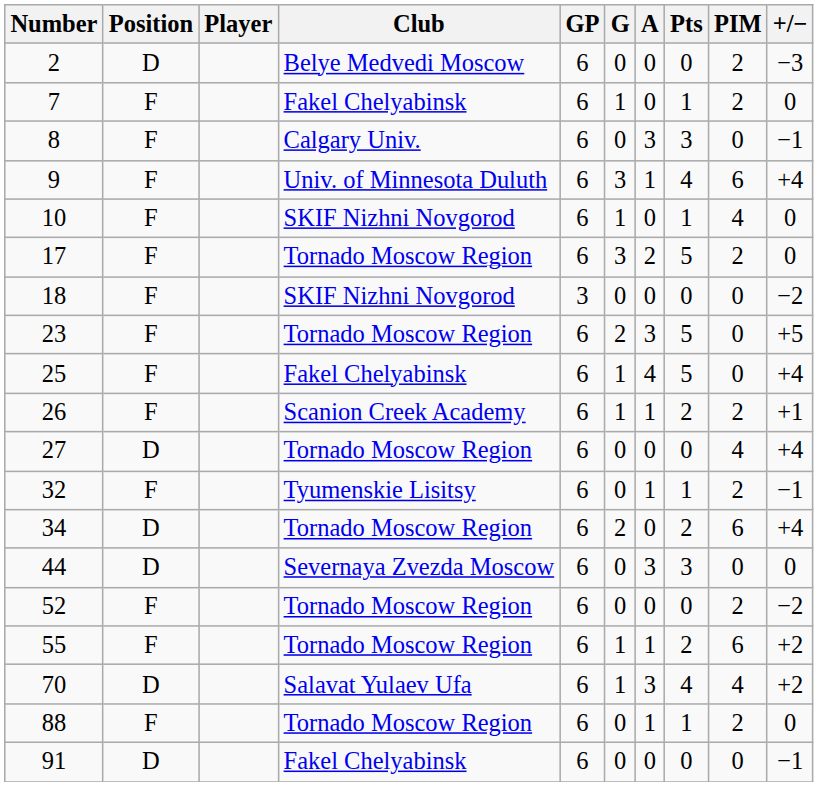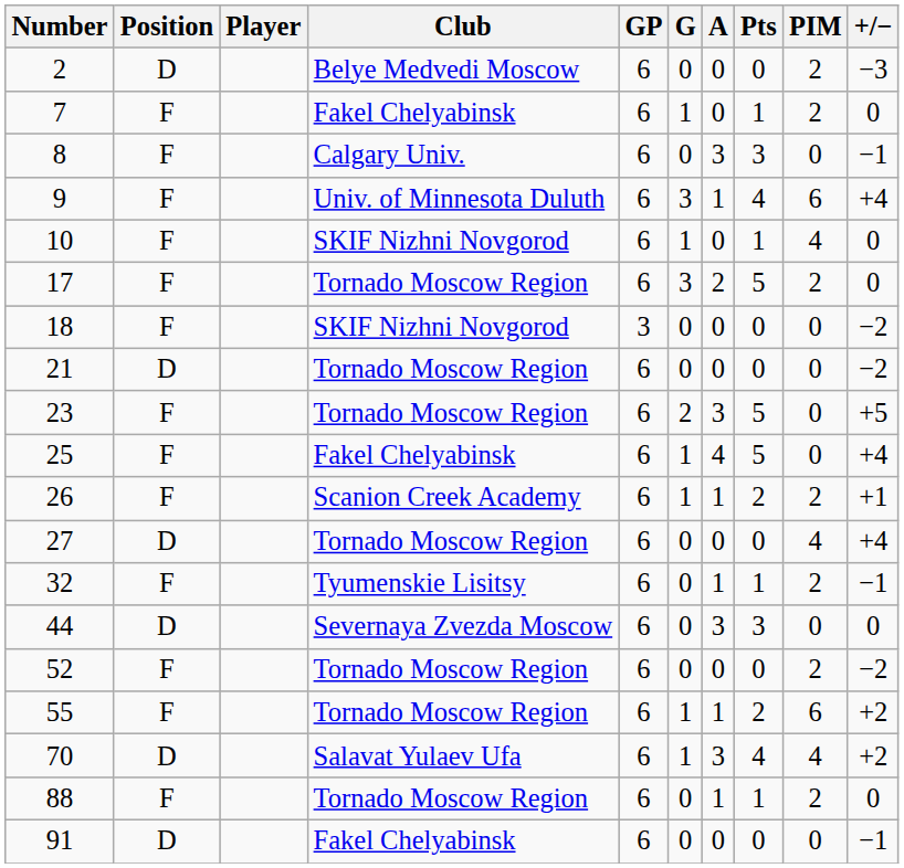 <table class="wikitable sortable" style="text-align: center;">
 <tr>
 <th>Number</th>
 <th>Position</th>
 <th>Player</th>
 <th>Club</th>
 <th>GP</th>
 <th>G</th>
 <th>A</th>
 <th>Pts</th>
 <th>PIM</th>
 <th>+/−</th>
 </tr>
 <tr>
 <td>2</td>
 <td>D</td>
 <td align=left></td>
 <td align=left> <a href='#'>Belye Medvedi Moscow</a></td>
 <td>6</td>
 <td>0</td>
 <td>0</td>
 <td>0</td>
 <td>2</td>
 <td>−3</td>
 </tr>
 <tr>
 <td>7</td>
 <td>F</td>
 <td align=left></td>
 <td align=left> <a href='#'>Fakel Chelyabinsk</a></td>
 <td>6</td>
 <td>1</td>
 <td>0</td>
 <td>1</td>
 <td>2</td>
 <td>0</td>
 </tr>
 <tr>
 <td>8</td>
 <td>F</td>
 <td align=left></td>
 <td align=left> <a href='#'>Calgary Univ.</a></td>
 <td>6</td>
 <td>0</td>
 <td>3</td>
 <td>3</td>
 <td>0</td>
 <td>−1</td>
 </tr>
 <tr>
 <td>9</td>
 <td>F</td>
 <td align=left></td>
 <td align=left> <a href='#'>Univ. of Minnesota Duluth</a></td>
 <td>6</td>
 <td>3</td>
 <td>1</td>
 <td>4</td>
 <td>6</td>
 <td>+4</td>
 </tr>
 <tr>
 <td>10</td>
 <td>F</td>
 <td align=left></td>
 <td align=left> <a href='#'>SKIF Nizhni Novgorod</a></td>
 <td>6</td>
 <td>1</td>
 <td>0</td>
 <td>1</td>
 <td>4</td>
 <td>0</td>
 </tr>
 <tr>
 <td>17</td>
 <td>F</td>
 <td align=left></td>
 <td align=left> <a href='#'>Tornado Moscow Region</a></td>
 <td>6</td>
 <td>3</td>
 <td>2</td>
 <td>5</td>
 <td>2</td>
 <td>0</td>
 </tr>
 <tr>
 <td>18</td>
 <td>F</td>
 <td align=left></td>
 <td align=left> <a href='#'>SKIF Nizhni Novgorod</a></td>
 <td>3</td>
 <td>0</td>
 <td>0</td>
 <td>0</td>
 <td>0</td>
 <td>−2</td>
 </tr>
 <tr>
+<td>21</td>
+<td>D</td>
+<td align=left></td>
+<td align=left> <a href='#'>Tornado Moscow Region</a></td>
+<td>6</td>
+<td>0</td>
+<td>0</td>
+<td>0</td>
+<td>0</td>
+<td>−2</td>
+</tr>
+<tr>
 <td>23</td>
 <td>F</td>
 <td align=left></td>
 <td align=left> <a href='#'>Tornado Moscow Region</a></td>
 <td>6</td>
 <td>2</td>
 <td>3</td>
 <td>5</td>
 <td>0</td>
 <td>+5</td>
 </tr>
 <tr>
 <td>25</td>
 <td>F</td>
 <td align=left></td>
 <td align=left> <a href='#'>Fakel Chelyabinsk</a></td>
 <td>6</td>
 <td>1</td>
 <td>4</td>
 <td>5</td>
 <td>0</td>
 <td>+4</td>
 </tr>
 <tr>
 <td>26</td>
 <td>F</td>
 <td align=left></td>
 <td align=left> <a href='#'>Scanion Creek Academy</a></td>
 <td>6</td>
 <td>1</td>
 <td>1</td>
 <td>2</td>
 <td>2</td>
 <td>+1</td>
 </tr>
 <tr>
 <td>27</td>
 <td>D</td>
 <td align=left></td>
 <td align=left> <a href='#'>Tornado Moscow Region</a></td>
 <td>6</td>
 <td>0</td>
 <td>0</td>
 <td>0</td>
 <td>4</td>
 <td>+4</td>
 </tr>
 <tr>
 <td>32</td>
 <td>F</td>
 <td align=left></td>
 <td align=left> <a href='#'>Tyumenskie Lisitsy</a></td>
 <td>6</td>
 <td>0</td>
 <td>1</td>
 <td>1</td>
 <td>2</td>
 <td>−1</td>
-</tr>
-<tr>
-<td>34</td>
-<td>D</td>
-<td align=left></td>
-<td align=left> <a href='#'>Tornado Moscow Region</a></td>
-<td>6</td>
-<td>2</td>
-<td>0</td>
-<td>2</td>
-<td>6</td>
-<td>+4</td>
 </tr>
 <tr>
 <td>44</td>
 <td>D</td>
 <td align=left></td>
 <td align=left> <a href='#'>Severnaya Zvezda Moscow</a></td>
 <td>6</td>
 <td>0</td>
 <td>3</td>
 <td>3</td>
 <td>0</td>
 <td>0</td>
 </tr>
 <tr>
 <td>52</td>
 <td>F</td>
 <td align=left></td>
 <td align=left> <a href='#'>Tornado Moscow Region</a></td>
 <td>6</td>
 <td>0</td>
 <td>0</td>
 <td>0</td>
 <td>2</td>
 <td>−2</td>
 </tr>
 <tr>
 <td>55</td>
 <td>F</td>
 <td align=left></td>
 <td align=left> <a href='#'>Tornado Moscow Region</a></td>
 <td>6</td>
 <td>1</td>
 <td>1</td>
 <td>2</td>
 <td>6</td>
 <td>+2</td>
 </tr>
 <tr>
 <td>70</td>
 <td>D</td>
 <td align=left></td>
 <td align=left> <a href='#'>Salavat Yulaev Ufa</a></td>
 <td>6</td>
 <td>1</td>
 <td>3</td>
 <td>4</td>
 <td>4</td>
 <td>+2</td>
 </tr>
 <tr>
 <td>88</td>
 <td>F</td>
 <td align=left></td>
 <td align=left> <a href='#'>Tornado Moscow Region</a></td>
 <td>6</td>
 <td>0</td>
 <td>1</td>
 <td>1</td>
 <td>2</td>
 <td>0</td>
 </tr>
 <tr>
 <td>91</td>
 <td>D</td>
 <td align=left></td>
 <td align=left> <a href='#'>Fakel Chelyabinsk</a></td>
 <td>6</td>
 <td>0</td>
 <td>0</td>
 <td>0</td>
 <td>0</td>
 <td>−1</td>
 </tr>
 </table>
